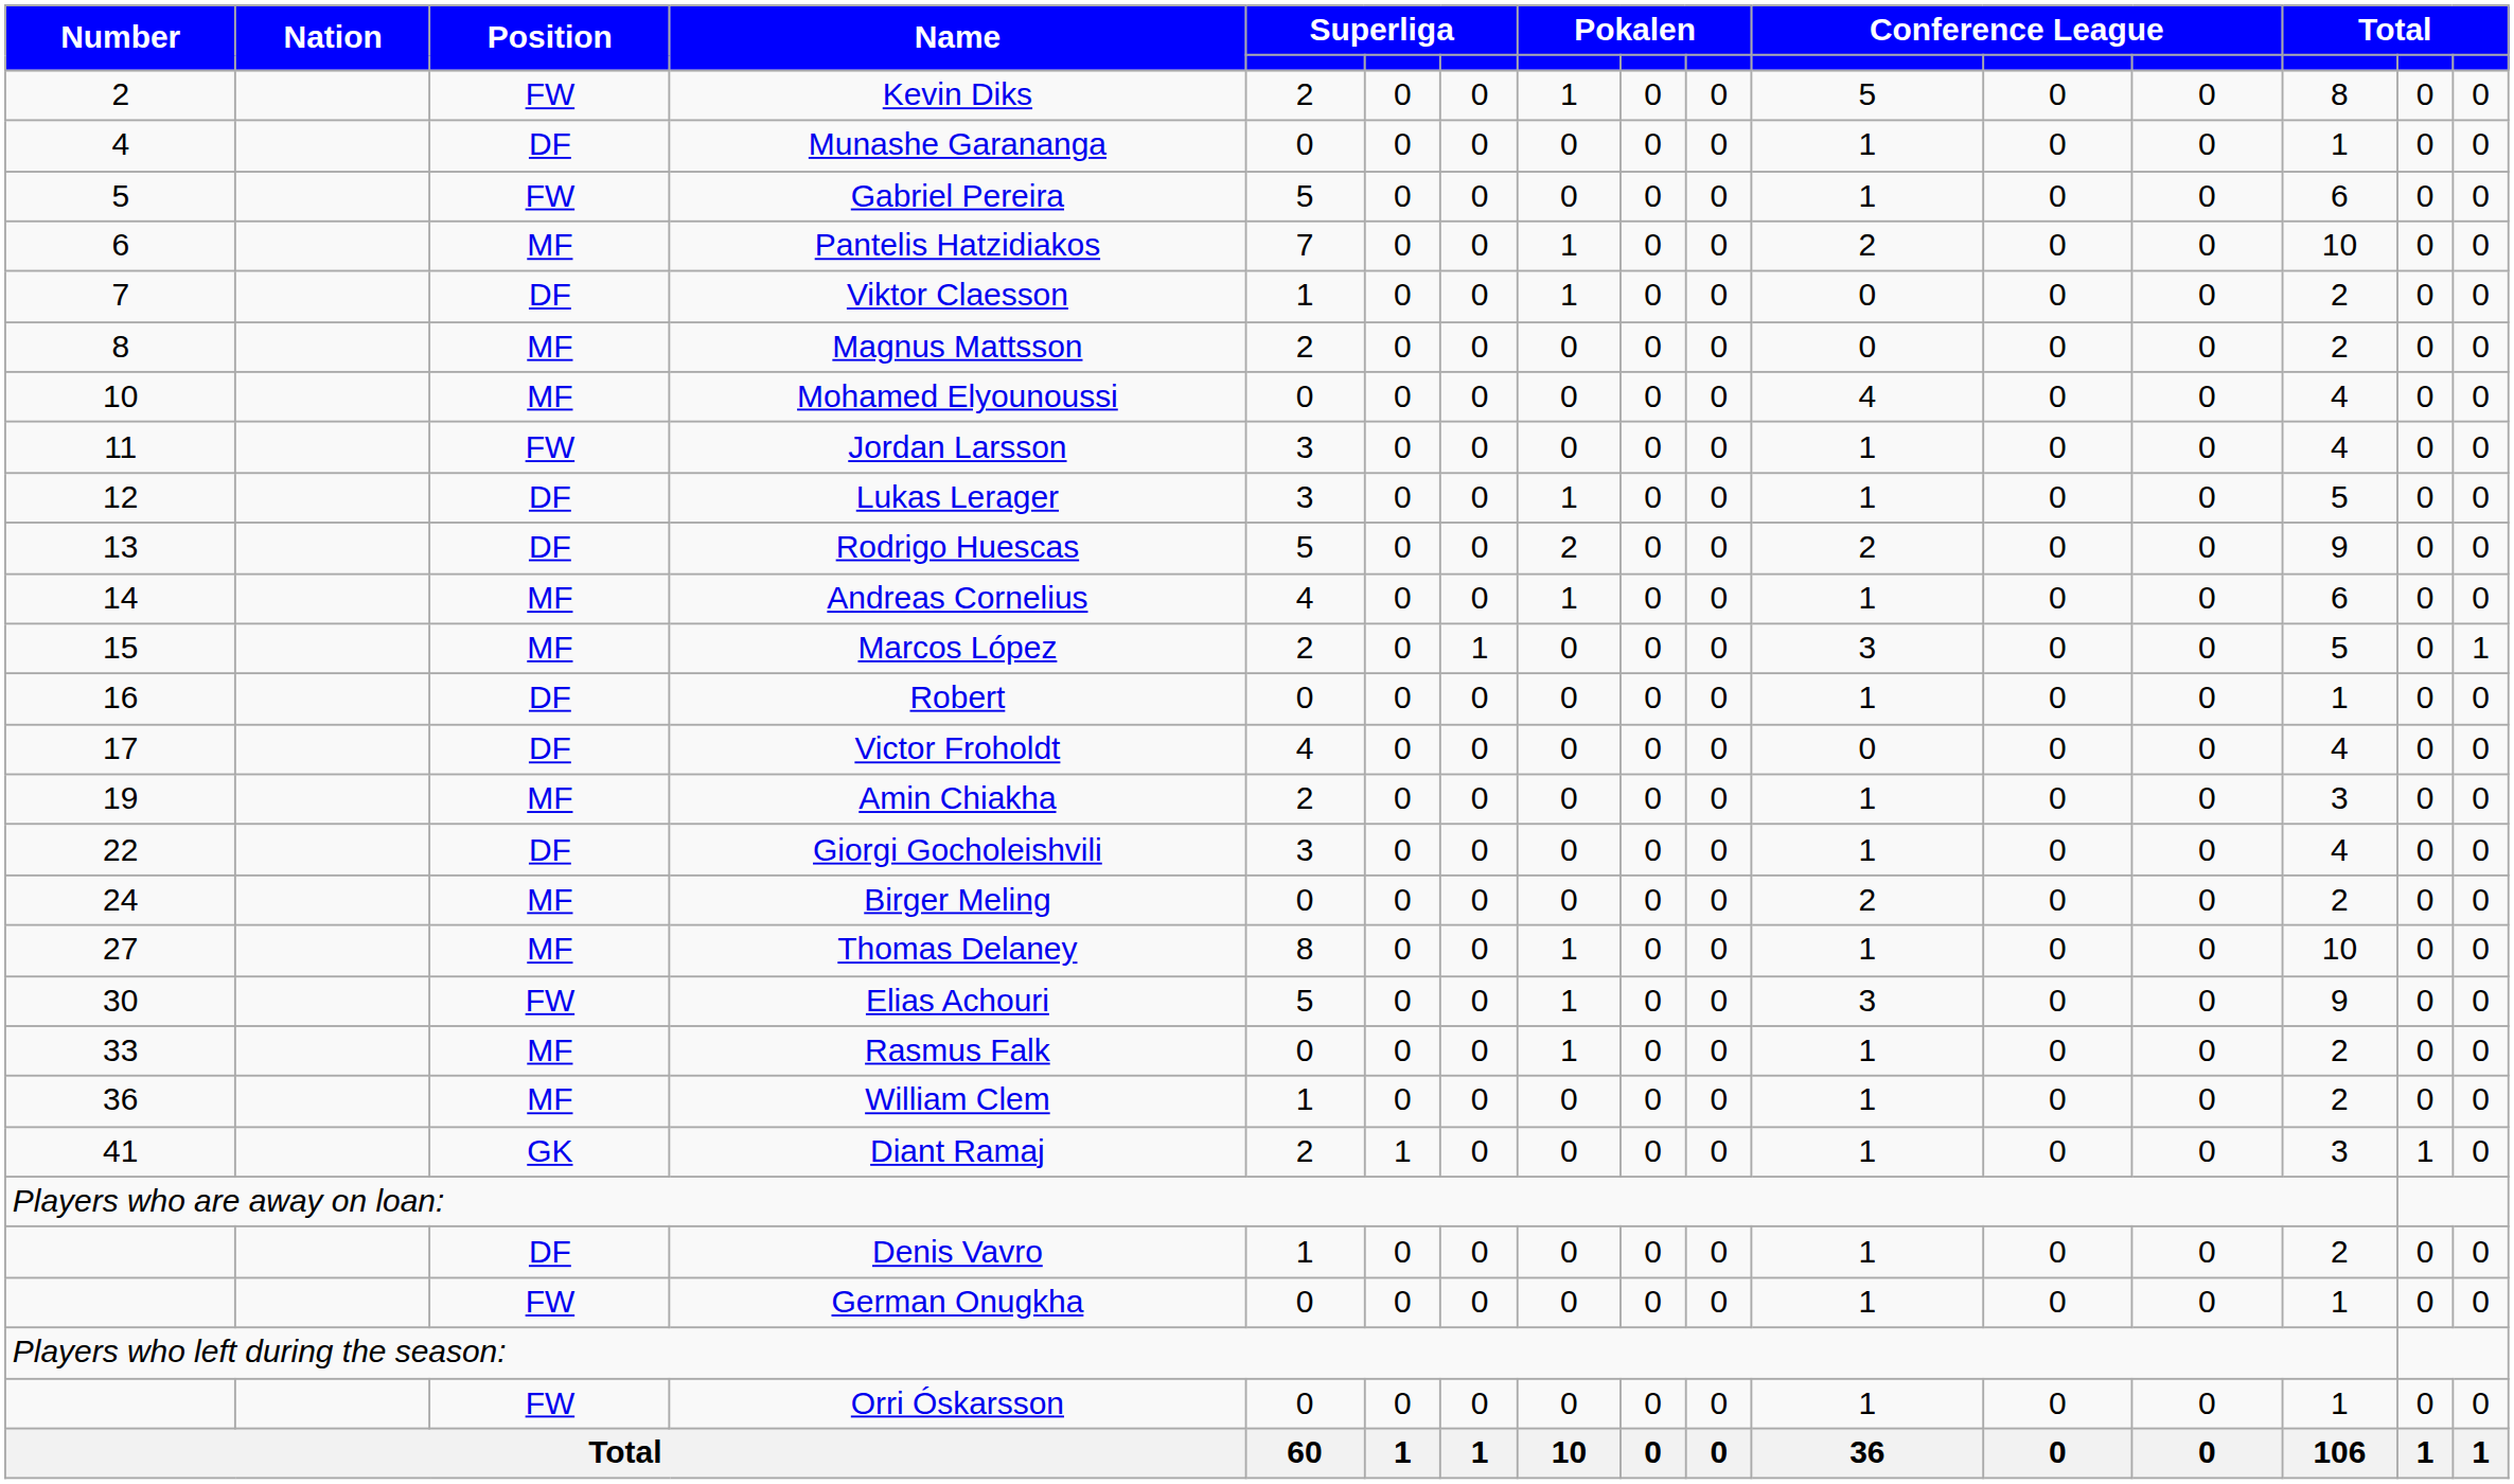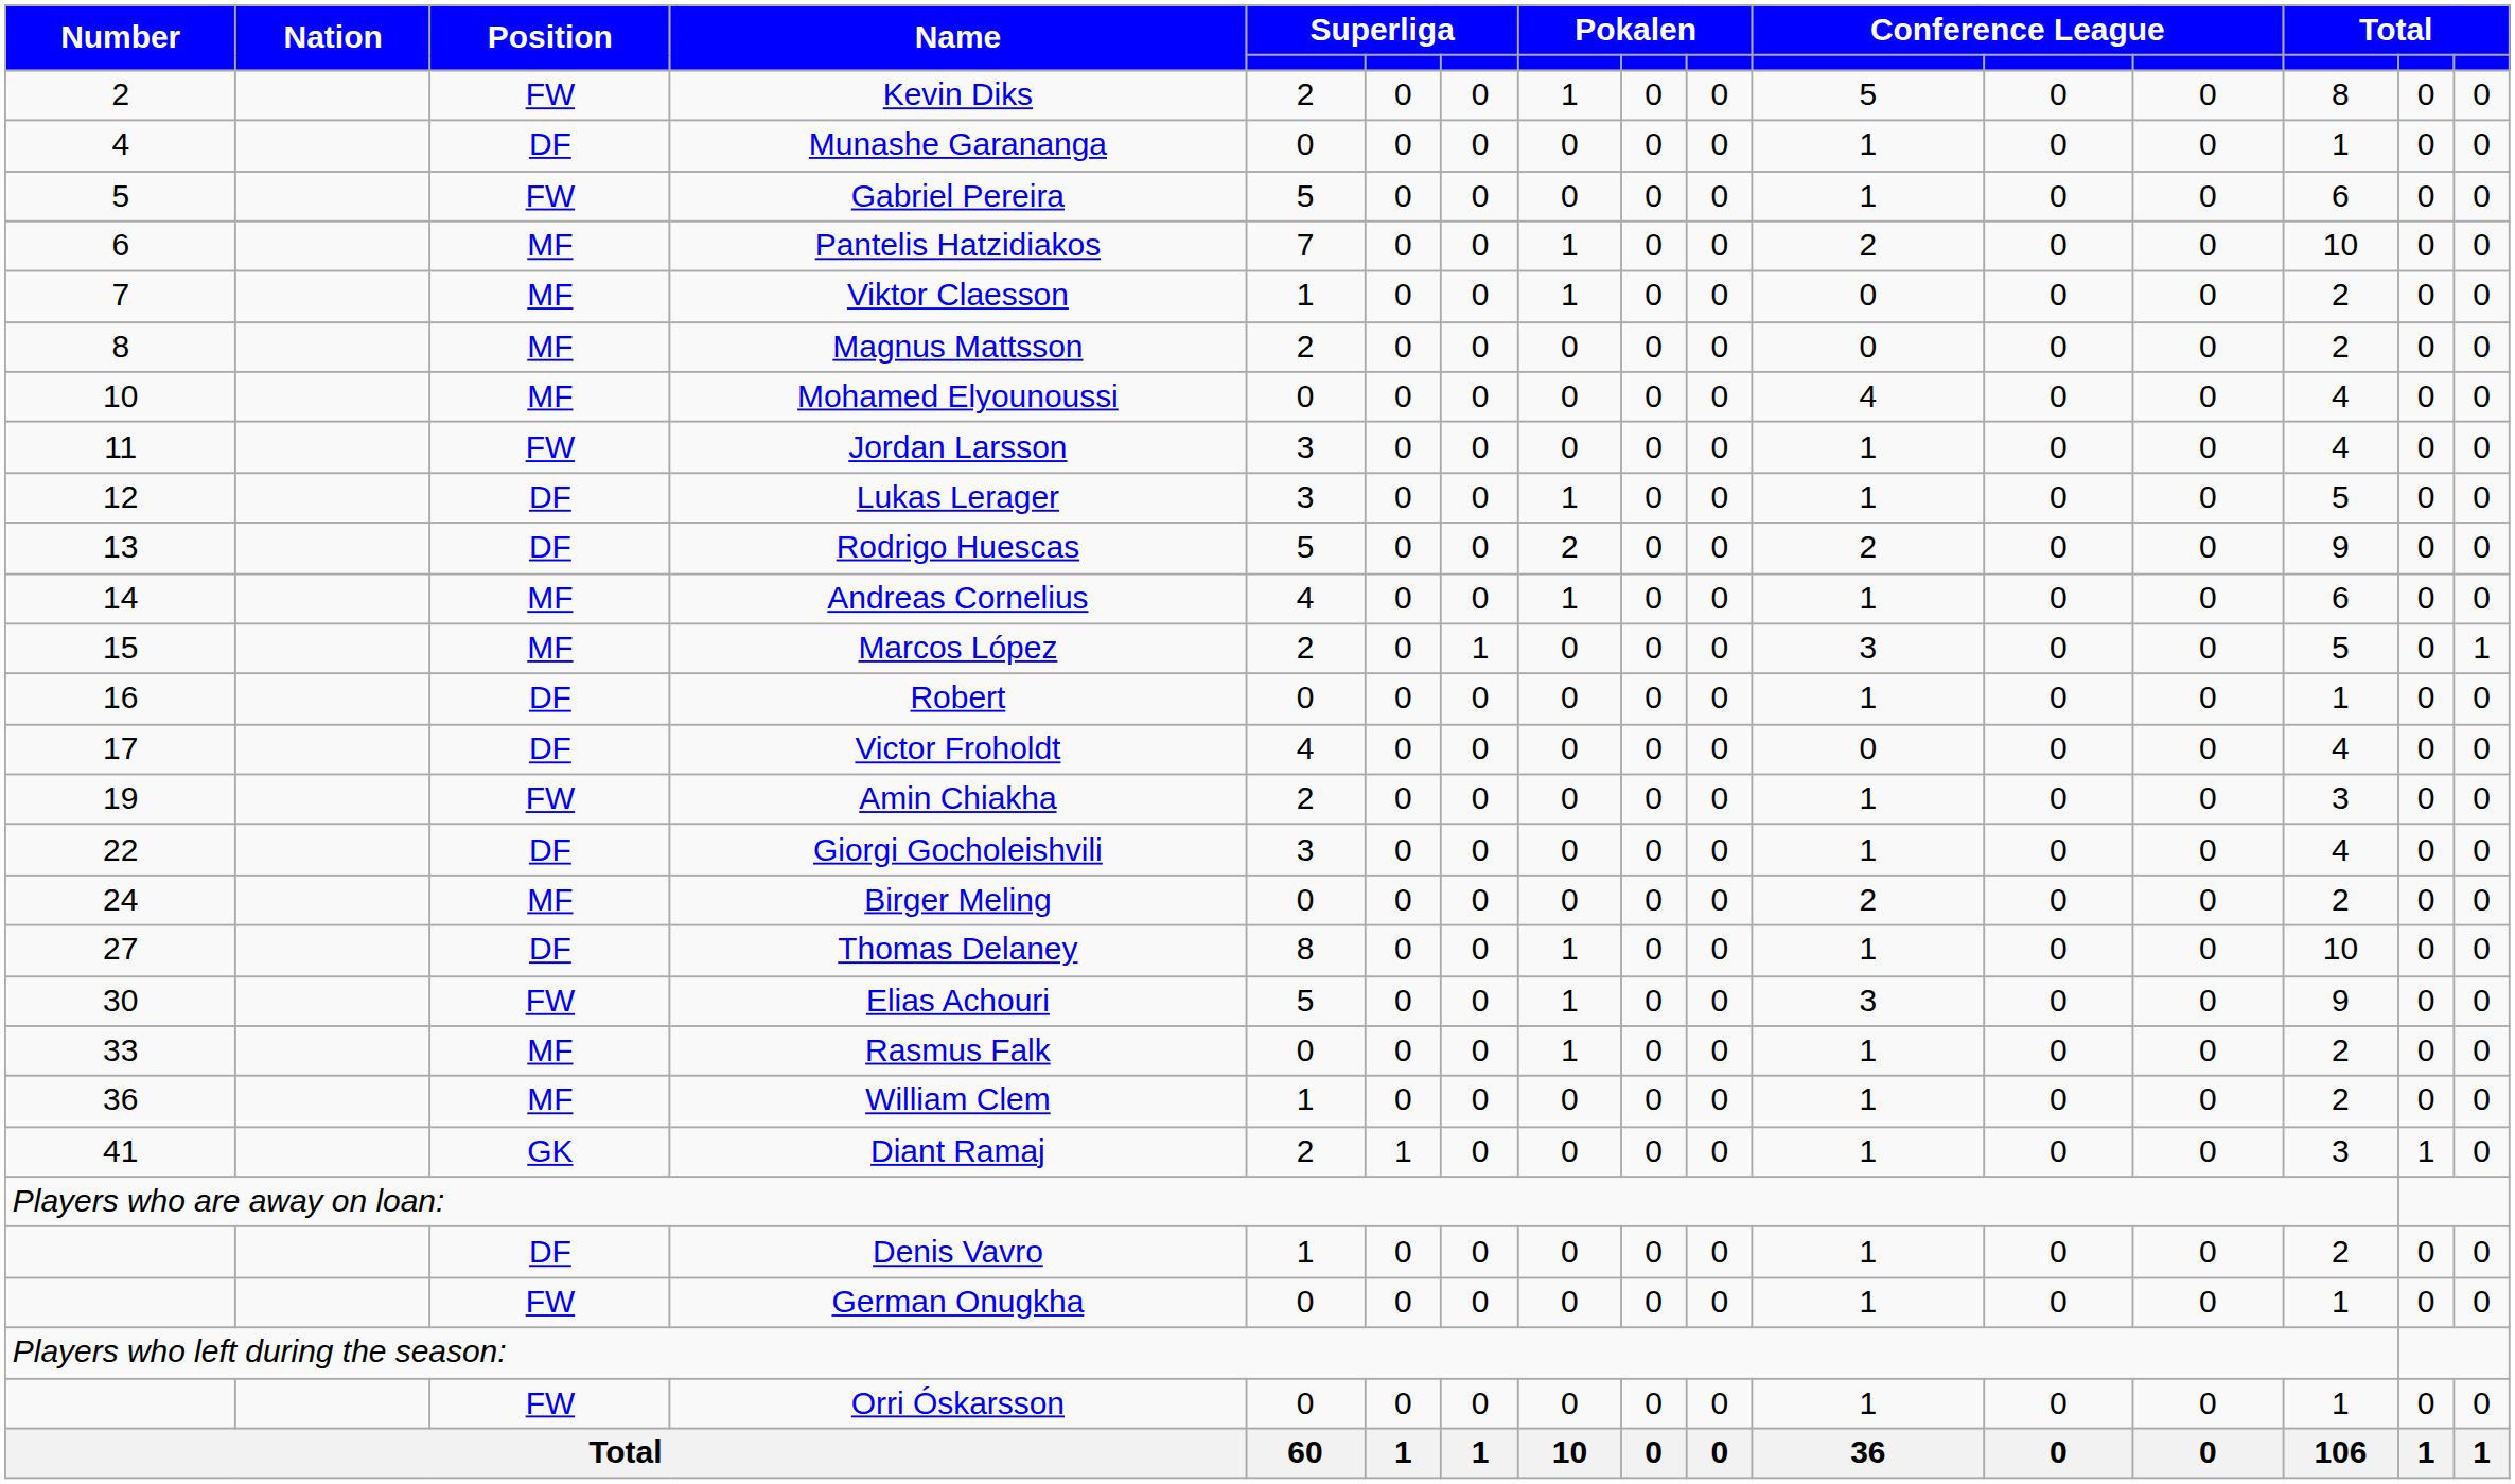 <table class="wikitable sortable" style="text-align:center; width:100%">
 <tr>
 <th rowspan=2 style=background-color:#0000FF;color:#FFFFFF>Number</th>
 <th rowspan=2 style=background-color:#0000FF;color:#FFFFFF>Nation</th>
 <th rowspan=2 style=background-color:#0000FF;color:#FFFFFF>Position</th>
 <th rowspan=2 style=background-color:#0000FF;color:#FFFFFF>Name</th>
 <th colspan=3 style=background:#0000FF;color:#FFFFFF>Superliga</th>
 <th colspan=3 style=background:#0000FF;color:#FFFFFF>Pokalen</th>
 <th colspan=3 style=background:#0000FF;color:#FFFFFF>Conference League</th>
 <th colspan=3 style=background:#0000FF;color:#FFFFFF>Total</th>
 </tr>
 <tr>
 <th style=background-color:#0000FF;color:#FFFFFF></th>
 <th style=background-color:#0000FF;color:#FFFFFF></th>
 <th style=background-color:#0000FF;color:#FFFFFF></th>
 <th style=background-color:#0000FF;color:#FFFFFF></th>
 <th style=background-color:#0000FF;color:#FFFFFF></th>
 <th style=background-color:#0000FF;color:#FFFFFF></th>
 <th style=background-color:#0000FF;color:#FFFFFF></th>
 <th style=background-color:#0000FF;color:#FFFFFF></th>
 <th style=background-color:#0000FF;color:#FFFFFF></th>
 <th style=background-color:#0000FF;color:#FFFFFF></th>
 <th style=background-color:#0000FF;color:#FFFFFF></th>
 <th style=background-color:#0000FF;color:#FFFFFF></th>
 </tr>
 <tr>
 <td>2</td>
 <td> </td>
 <td><a href='#'>FW</a></td>
 <td><a href='#'>Kevin Diks</a></td>
 <td>2</td>
 <td>0</td>
 <td>0</td>
 <td>1</td>
 <td>0</td>
 <td>0</td>
 <td>5</td>
 <td>0</td>
 <td>0</td>
 <td>8</td>
 <td>0</td>
 <td>0</td>
 </tr>
 <tr>
 <td>4</td>
 <td></td>
 <td><a href='#'>DF</a></td>
 <td><a href='#'>Munashe Garananga</a></td>
 <td>0</td>
 <td>0</td>
 <td>0</td>
 <td>0</td>
 <td>0</td>
 <td>0</td>
 <td>1</td>
 <td>0</td>
 <td>0</td>
 <td>1</td>
 <td>0</td>
 <td>0</td>
 </tr>
 <tr>
 <td>5</td>
 <td></td>
 <td><a href='#'>FW</a></td>
 <td><a href='#'>Gabriel Pereira</a></td>
 <td>5</td>
 <td>0</td>
 <td>0</td>
 <td>0</td>
 <td>0</td>
 <td>0</td>
 <td>1</td>
 <td>0</td>
 <td>0</td>
 <td>6</td>
 <td>0</td>
 <td>0</td>
 </tr>
 <tr>
 <td>6</td>
 <td></td>
 <td><a href='#'>MF</a></td>
 <td><a href='#'>Pantelis Hatzidiakos</a></td>
 <td>7</td>
 <td>0</td>
 <td>0</td>
 <td>1</td>
 <td>0</td>
 <td>0</td>
 <td>2</td>
 <td>0</td>
 <td>0</td>
 <td>10</td>
 <td>0</td>
 <td>0</td>
 </tr>
 <tr>
 <td>7</td>
 <td></td>
-<td><a href='#'>DF</a></td>
+<td><a href='#'>MF</a></td>
 <td><a href='#'>Viktor Claesson</a></td>
 <td>1</td>
 <td>0</td>
 <td>0</td>
 <td>1</td>
 <td>0</td>
 <td>0</td>
 <td>0</td>
 <td>0</td>
 <td>0</td>
 <td>2</td>
 <td>0</td>
 <td>0</td>
 </tr>
 <tr>
 <td>8</td>
 <td></td>
 <td><a href='#'>MF</a></td>
 <td><a href='#'>Magnus Mattsson</a></td>
 <td>2</td>
 <td>0</td>
 <td>0</td>
 <td>0</td>
 <td>0</td>
 <td>0</td>
 <td>0</td>
 <td>0</td>
 <td>0</td>
 <td>2</td>
 <td>0</td>
 <td>0</td>
 </tr>
 <tr>
 <td>10</td>
 <td></td>
 <td><a href='#'>MF</a></td>
 <td><a href='#'>Mohamed Elyounoussi</a></td>
 <td>0</td>
 <td>0</td>
 <td>0</td>
 <td>0</td>
 <td>0</td>
 <td>0</td>
 <td>4</td>
 <td>0</td>
 <td>0</td>
 <td>4</td>
 <td>0</td>
 <td>0</td>
 </tr>
 <tr>
 <td>11</td>
 <td></td>
 <td><a href='#'>FW</a></td>
 <td><a href='#'>Jordan Larsson</a></td>
 <td>3</td>
 <td>0</td>
 <td>0</td>
 <td>0</td>
 <td>0</td>
 <td>0</td>
 <td>1</td>
 <td>0</td>
 <td>0</td>
 <td>4</td>
 <td>0</td>
 <td>0</td>
 </tr>
 <tr>
 <td>12</td>
 <td></td>
 <td><a href='#'>DF</a></td>
 <td><a href='#'>Lukas Lerager</a></td>
 <td>3</td>
 <td>0</td>
 <td>0</td>
 <td>1</td>
 <td>0</td>
 <td>0</td>
 <td>1</td>
 <td>0</td>
 <td>0</td>
 <td>5</td>
 <td>0</td>
 <td>0</td>
 </tr>
 <tr>
 <td>13</td>
 <td></td>
 <td><a href='#'>DF</a></td>
 <td><a href='#'>Rodrigo Huescas</a></td>
 <td>5</td>
 <td>0</td>
 <td>0</td>
 <td>2</td>
 <td>0</td>
 <td>0</td>
 <td>2</td>
 <td>0</td>
 <td>0</td>
 <td>9</td>
 <td>0</td>
 <td>0</td>
 </tr>
 <tr>
 <td>14</td>
 <td></td>
 <td><a href='#'>MF</a></td>
 <td><a href='#'>Andreas Cornelius</a></td>
 <td>4</td>
 <td>0</td>
 <td>0</td>
 <td>1</td>
 <td>0</td>
 <td>0</td>
 <td>1</td>
 <td>0</td>
 <td>0</td>
 <td>6</td>
 <td>0</td>
 <td>0</td>
 </tr>
 <tr>
 <td>15</td>
 <td></td>
 <td><a href='#'>MF</a></td>
 <td><a href='#'>Marcos López</a></td>
 <td>2</td>
 <td>0</td>
 <td>1</td>
 <td>0</td>
 <td>0</td>
 <td>0</td>
 <td>3</td>
 <td>0</td>
 <td>0</td>
 <td>5</td>
 <td>0</td>
 <td>1</td>
 </tr>
 <tr>
 <td>16</td>
 <td></td>
 <td><a href='#'>DF</a></td>
 <td><a href='#'>Robert</a></td>
 <td>0</td>
 <td>0</td>
 <td>0</td>
 <td>0</td>
 <td>0</td>
 <td>0</td>
 <td>1</td>
 <td>0</td>
 <td>0</td>
 <td>1</td>
 <td>0</td>
 <td>0</td>
 </tr>
 <tr>
 <td>17</td>
 <td></td>
 <td><a href='#'>DF</a></td>
 <td><a href='#'>Victor Froholdt</a></td>
 <td>4</td>
 <td>0</td>
 <td>0</td>
 <td>0</td>
 <td>0</td>
 <td>0</td>
 <td>0</td>
 <td>0</td>
 <td>0</td>
 <td>4</td>
 <td>0</td>
 <td>0</td>
 </tr>
 <tr>
 <td>19</td>
 <td> </td>
-<td><a href='#'>MF</a></td>
+<td><a href='#'>FW</a></td>
 <td><a href='#'>Amin Chiakha</a></td>
 <td>2</td>
 <td>0</td>
 <td>0</td>
 <td>0</td>
 <td>0</td>
 <td>0</td>
 <td>1</td>
 <td>0</td>
 <td>0</td>
 <td>3</td>
 <td>0</td>
 <td>0</td>
 </tr>
 <tr>
 <td>22</td>
 <td></td>
 <td><a href='#'>DF</a></td>
 <td><a href='#'>Giorgi Gocholeishvili</a></td>
 <td>3</td>
 <td>0</td>
 <td>0</td>
 <td>0</td>
 <td>0</td>
 <td>0</td>
 <td>1</td>
 <td>0</td>
 <td>0</td>
 <td>4</td>
 <td>0</td>
 <td>0</td>
 </tr>
 <tr>
 <td>24</td>
 <td></td>
 <td><a href='#'>MF</a></td>
 <td><a href='#'>Birger Meling</a></td>
 <td>0</td>
 <td>0</td>
 <td>0</td>
 <td>0</td>
 <td>0</td>
 <td>0</td>
 <td>2</td>
 <td>0</td>
 <td>0</td>
 <td>2</td>
 <td>0</td>
 <td>0</td>
 </tr>
 <tr>
 <td>27</td>
 <td></td>
-<td><a href='#'>MF</a></td>
+<td><a href='#'>DF</a></td>
 <td><a href='#'>Thomas Delaney</a></td>
 <td>8</td>
 <td>0</td>
 <td>0</td>
 <td>1</td>
 <td>0</td>
 <td>0</td>
 <td>1</td>
 <td>0</td>
 <td>0</td>
 <td>10</td>
 <td>0</td>
 <td>0</td>
 </tr>
 <tr>
 <td>30</td>
 <td> </td>
 <td><a href='#'>FW</a></td>
 <td><a href='#'>Elias Achouri</a></td>
 <td>5</td>
 <td>0</td>
 <td>0</td>
 <td>1</td>
 <td>0</td>
 <td>0</td>
 <td>3</td>
 <td>0</td>
 <td>0</td>
 <td>9</td>
 <td>0</td>
 <td>0</td>
 </tr>
 <tr>
 <td>33</td>
 <td></td>
 <td><a href='#'>MF</a></td>
 <td><a href='#'>Rasmus Falk</a></td>
 <td>0</td>
 <td>0</td>
 <td>0</td>
 <td>1</td>
 <td>0</td>
 <td>0</td>
 <td>1</td>
 <td>0</td>
 <td>0</td>
 <td>2</td>
 <td>0</td>
 <td>0</td>
 </tr>
 <tr>
 <td>36</td>
 <td></td>
 <td><a href='#'>MF</a></td>
 <td><a href='#'>William Clem</a></td>
 <td>1</td>
 <td>0</td>
 <td>0</td>
 <td>0</td>
 <td>0</td>
 <td>0</td>
 <td>1</td>
 <td>0</td>
 <td>0</td>
 <td>2</td>
 <td>0</td>
 <td>0</td>
 </tr>
 <tr>
 <td>41</td>
 <td></td>
 <td><a href='#'>GK</a></td>
 <td><a href='#'>Diant Ramaj</a></td>
 <td>2</td>
 <td>1</td>
 <td>0</td>
 <td>0</td>
 <td>0</td>
 <td>0</td>
 <td>1</td>
 <td>0</td>
 <td>0</td>
 <td>3</td>
 <td>1</td>
 <td>0</td>
 </tr>
 <tr>
 <td colspan="14" align="left"><em>Players who are away on loan:</em></td>
 </tr>
 <tr>
 <td></td>
 <td></td>
 <td><a href='#'>DF</a></td>
 <td><a href='#'>Denis Vavro</a></td>
 <td>1</td>
 <td>0</td>
 <td>0</td>
 <td>0</td>
 <td>0</td>
 <td>0</td>
 <td>1</td>
 <td>0</td>
 <td>0</td>
 <td>2</td>
 <td>0</td>
 <td>0</td>
 </tr>
 <tr>
 <td></td>
 <td> </td>
 <td><a href='#'>FW</a></td>
 <td><a href='#'>German Onugkha</a></td>
 <td>0</td>
 <td>0</td>
 <td>0</td>
 <td>0</td>
 <td>0</td>
 <td>0</td>
 <td>1</td>
 <td>0</td>
 <td>0</td>
 <td>1</td>
 <td>0</td>
 <td>0</td>
 </tr>
 <tr>
 <td colspan="14" align="left"><em>Players who left during the season:</em></td>
 </tr>
 <tr>
 <td></td>
 <td></td>
 <td><a href='#'>FW</a></td>
 <td><a href='#'>Orri Óskarsson</a></td>
 <td>0</td>
 <td>0</td>
 <td>0</td>
 <td>0</td>
 <td>0</td>
 <td>0</td>
 <td>1</td>
 <td>0</td>
 <td>0</td>
 <td>1</td>
 <td>0</td>
 <td>0</td>
 </tr>
 <tr>
 <th colspan=4>Total</th>
 <th>60</th>
 <th>1</th>
 <th>1</th>
 <th>10</th>
 <th>0</th>
 <th>0</th>
 <th>36</th>
 <th>0</th>
 <th>0</th>
 <th>106</th>
 <th>1</th>
 <th>1</th>
 </tr>
 </table>
